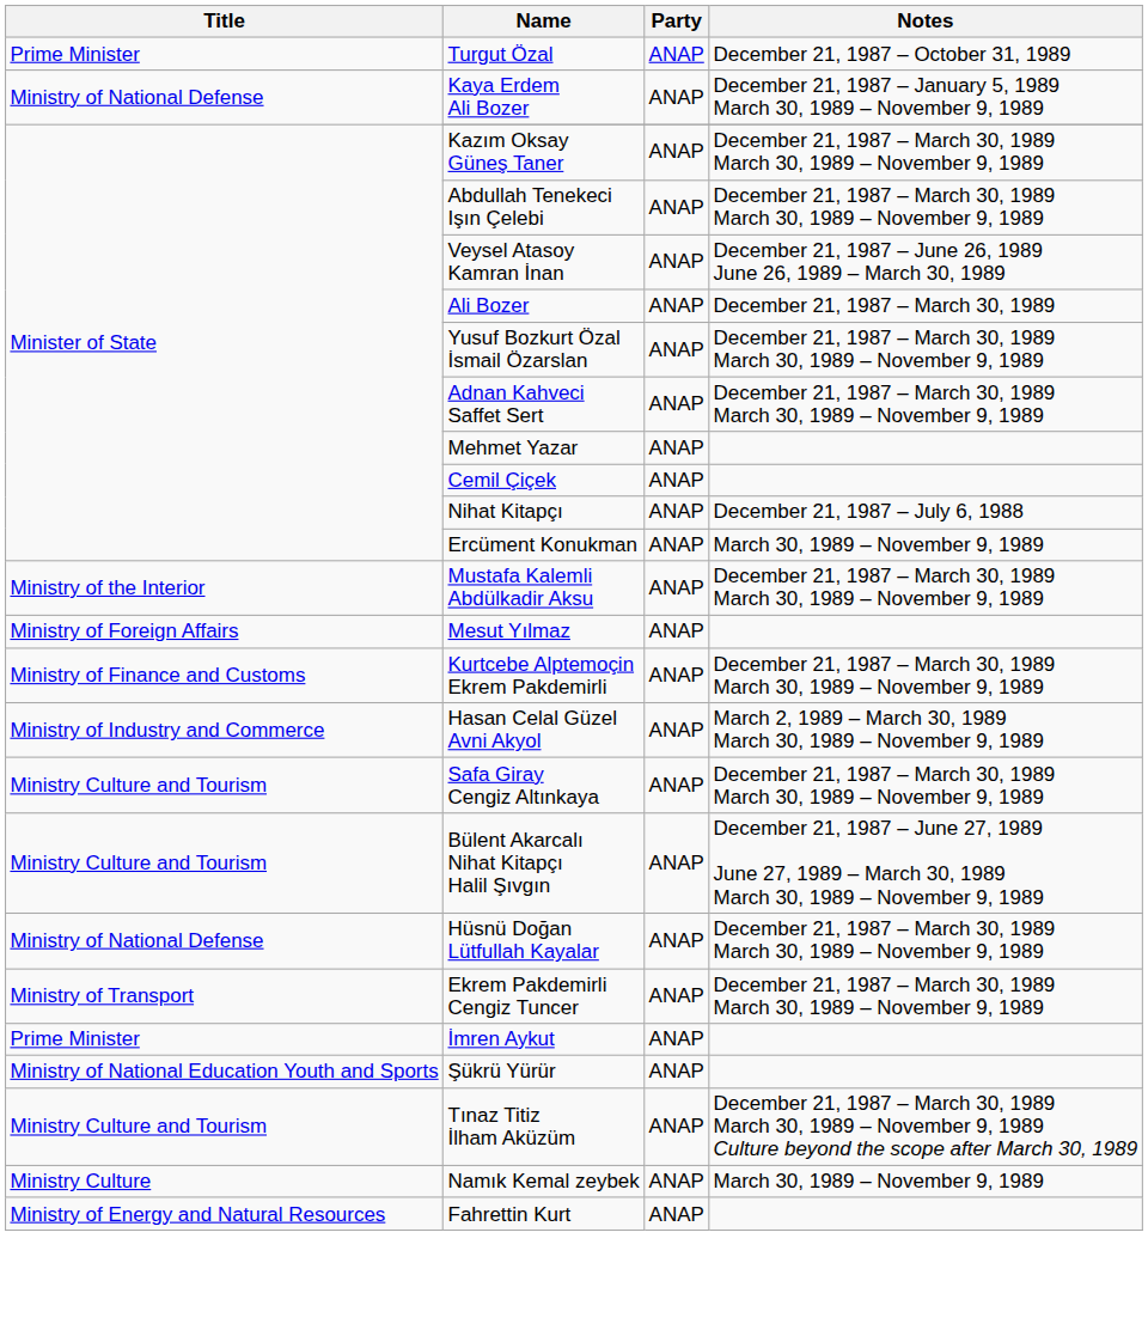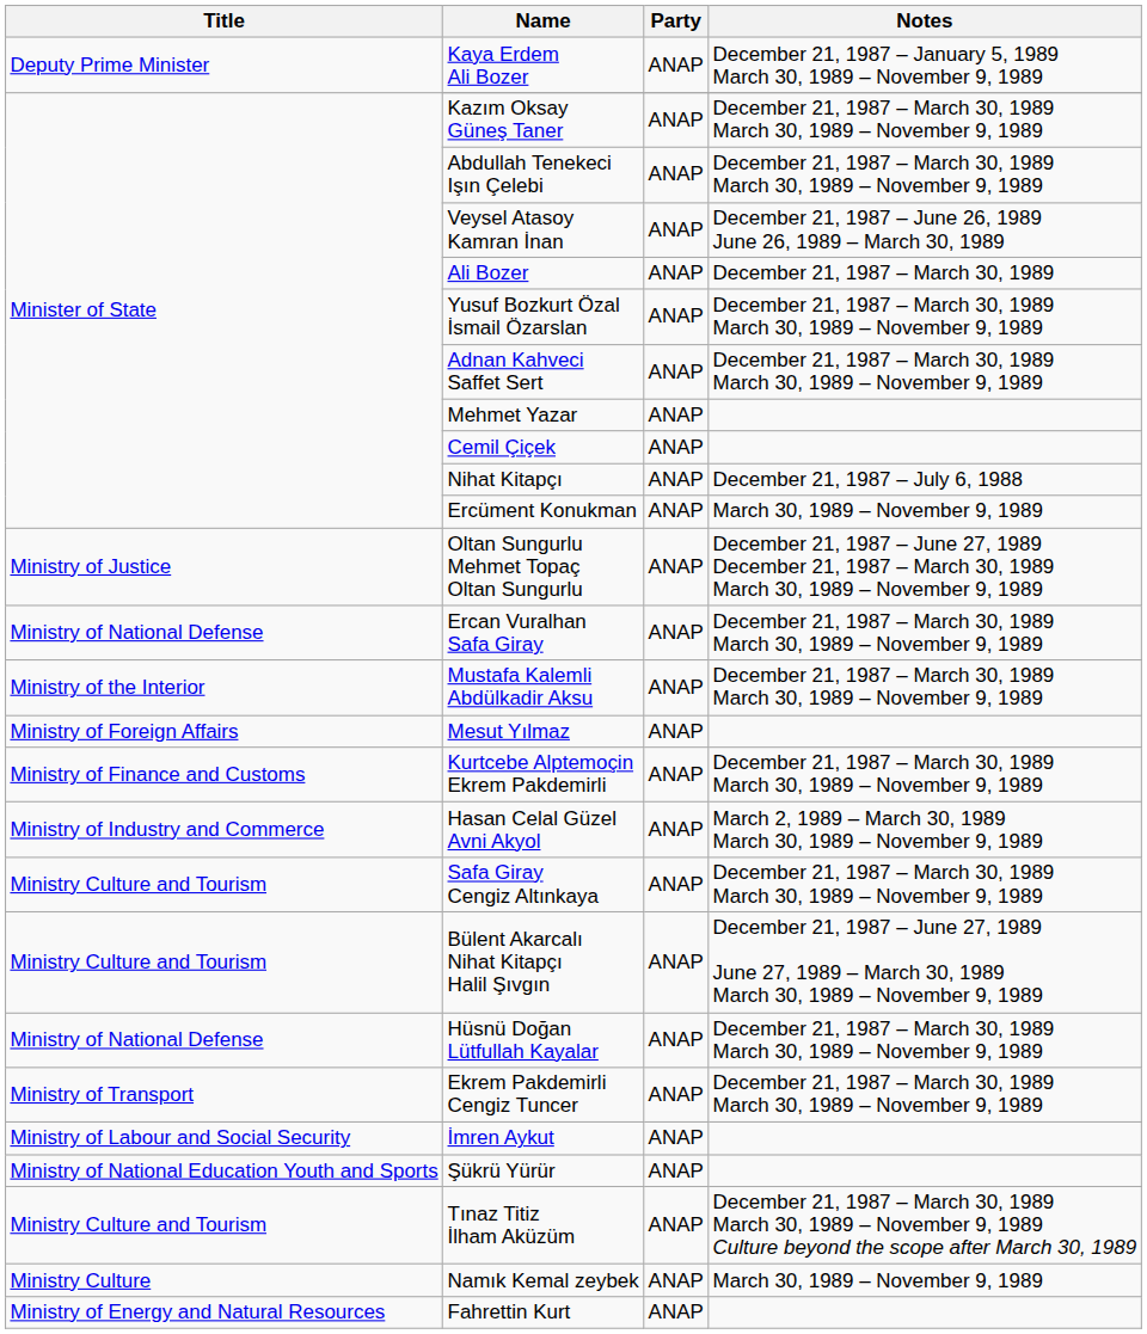 <table class="wikitable">
 <tr>
 <th>Title</th>
 <th>Name</th>
 <th>Party</th>
 <th>Notes</th>
 </tr>
 <tr>
-<td><a href='#'>Prime Minister</a></td>
-<td><a href='#'>Turgut Özal</a></td>
-<td><a href='#'>ANAP</a></td>
-<td>December 21, 1987 – October 31, 1989</td>
-</tr>
-<tr>
-<td><a href='#'>Ministry of National Defense</a></td>
+<td><a href='#'>Deputy Prime Minister</a></td>
 <td><a href='#'>Kaya Erdem</a> <br><a href='#'>Ali Bozer</a></td>
 <td>ANAP</td>
 <td>December 21, 1987 – January 5, 1989<br>March 30, 1989 – November 9, 1989</td>
 </tr>
 <tr>
 <td rowspan="11" style="text-align:left;"><a href='#'>Minister of State</a></td>
 </tr>
 <tr>
 <td>Kazım Oksay<br><a href='#'>Güneş Taner</a></td>
 <td>ANAP</td>
 <td>December 21, 1987 – March 30, 1989<br>March 30, 1989 – November 9, 1989</td>
 </tr>
 <tr>
 <td>Abdullah Tenekeci<br>Işın Çelebi</td>
 <td>ANAP</td>
 <td>December 21, 1987 – March 30, 1989<br>March 30, 1989 – November 9, 1989</td>
 </tr>
 <tr>
 <td>Veysel Atasoy<br>Kamran İnan</td>
 <td>ANAP</td>
 <td>December 21, 1987 – June 26, 1989<br>June 26, 1989 – March 30, 1989</td>
 </tr>
 <tr>
 <td><a href='#'>Ali Bozer</a></td>
 <td>ANAP</td>
 <td>December 21, 1987 – March 30, 1989</td>
 </tr>
 <tr>
 <td>Yusuf Bozkurt Özal<br>İsmail Özarslan</td>
 <td>ANAP</td>
 <td>December 21, 1987 – March 30, 1989<br>March 30, 1989 – November 9, 1989</td>
 </tr>
 <tr>
 <td><a href='#'>Adnan Kahveci</a><br>Saffet Sert</td>
 <td>ANAP</td>
 <td>December 21, 1987 – March 30, 1989<br>March 30, 1989 – November 9, 1989</td>
 </tr>
 <tr>
 <td>Mehmet Yazar</td>
 <td>ANAP</td>
 <td></td>
 </tr>
 <tr>
 <td><a href='#'>Cemil Çiçek</a></td>
 <td>ANAP</td>
 <td></td>
 </tr>
 <tr>
 <td>Nihat Kitapçı</td>
 <td>ANAP</td>
 <td>December 21, 1987 – July 6, 1988</td>
 </tr>
 <tr>
 <td>Ercüment Konukman</td>
 <td>ANAP</td>
 <td>March 30, 1989 – November 9, 1989</td>
 </tr>
 <tr>
+<td><a href='#'>Ministry of Justice</a></td>
+<td>Oltan Sungurlu<br>Mehmet Topaç<br>Oltan Sungurlu</td>
+<td>ANAP</td>
+<td>December 21, 1987 – June 27, 1989<br>December 21, 1987 – March 30, 1989 <br>March 30, 1989 – November 9, 1989</td>
+</tr>
+<tr>
+<td><a href='#'>Ministry of National Defense</a></td>
+<td>Ercan Vuralhan<br><a href='#'>Safa Giray</a></td>
+<td>ANAP</td>
+<td>December 21, 1987 – March 30, 1989<br>March 30, 1989 – November 9, 1989</td>
+</tr>
+<tr>
 <td><a href='#'>Ministry of the Interior</a></td>
 <td><a href='#'>Mustafa Kalemli</a><br><a href='#'>Abdülkadir Aksu</a></td>
 <td>ANAP</td>
 <td>December 21, 1987 – March 30, 1989<br>March 30, 1989 – November 9, 1989</td>
 </tr>
 <tr>
 <td><a href='#'>Ministry of Foreign Affairs</a></td>
 <td><a href='#'>Mesut Yılmaz</a></td>
 <td>ANAP</td>
 <td></td>
 </tr>
 <tr>
 <td><a href='#'>Ministry of Finance and Customs</a></td>
 <td><a href='#'>Kurtcebe Alptemoçin</a><br>Ekrem Pakdemirli</td>
 <td>ANAP</td>
 <td>December 21, 1987 – March 30, 1989<br>March 30, 1989 – November 9, 1989</td>
 </tr>
 <tr>
 <td><a href='#'>Ministry of Industry and Commerce</a></td>
 <td>Hasan Celal Güzel<br><a href='#'>Avni Akyol</a></td>
 <td>ANAP</td>
 <td>March 2, 1989 – March 30, 1989<br>March 30, 1989 – November 9, 1989</td>
 </tr>
 <tr>
 <td><a href='#'>Ministry Culture and Tourism</a></td>
 <td><a href='#'>Safa Giray</a><br>Cengiz Altınkaya</td>
 <td>ANAP</td>
 <td>December 21, 1987 – March 30, 1989<br>March 30, 1989 – November 9, 1989</td>
 </tr>
 <tr>
 <td><a href='#'>Ministry Culture and Tourism</a></td>
 <td>Bülent Akarcalı<br>Nihat Kitapçı<br>Halil Şıvgın</td>
 <td>ANAP</td>
 <td>December 21, 1987 – June 27, 1989<br><br>June 27, 1989 – March 30, 1989<br>March 30, 1989 – November 9, 1989</td>
 </tr>
 <tr>
 <td><a href='#'>Ministry of National Defense</a></td>
 <td>Hüsnü Doğan<br><a href='#'>Lütfullah Kayalar</a></td>
 <td>ANAP</td>
 <td>December 21, 1987 – March 30, 1989<br>March 30, 1989 – November 9, 1989</td>
 </tr>
 <tr>
 <td><a href='#'>Ministry of Transport</a></td>
 <td>Ekrem Pakdemirli<br>Cengiz Tuncer</td>
 <td>ANAP</td>
 <td>December 21, 1987 – March 30, 1989<br>March 30, 1989 – November 9, 1989</td>
 </tr>
 <tr>
-<td><a href='#'>Prime Minister</a></td>
+<td><a href='#'>Ministry of Labour and Social Security</a></td>
 <td><a href='#'>İmren Aykut</a></td>
 <td>ANAP</td>
 <td></td>
 </tr>
 <tr>
 <td><a href='#'>Ministry of National Education Youth and Sports</a></td>
 <td>Şükrü Yürür</td>
 <td>ANAP</td>
 <td></td>
 </tr>
 <tr>
 <td><a href='#'>Ministry Culture and Tourism</a></td>
 <td>Tınaz Titiz<br>İlham Aküzüm</td>
 <td>ANAP</td>
 <td>December 21, 1987 – March 30, 1989<br>March 30, 1989 – November 9, 1989<br><em>Culture beyond the scope after March 30, 1989</em></td>
 </tr>
 <tr>
 <td><a href='#'>Ministry Culture</a></td>
 <td>Namık Kemal zeybek</td>
 <td>ANAP</td>
 <td>March 30, 1989 – November 9, 1989</td>
 </tr>
 <tr>
 <td><a href='#'>Ministry of Energy and Natural Resources</a></td>
 <td>Fahrettin Kurt</td>
 <td>ANAP</td>
 <td></td>
 </tr>
 </table>
